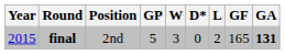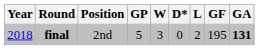 <table class="wikitable" style="text-align: center;">
 <tr>
 <th>Year</th>
 <th>Round</th>
 <th>Position</th>
 <th>GP</th>
 <th>W</th>
 <th>D*</th>
 <th>L</th>
 <th>GF</th>
 <th>GA</th>
 </tr>
 <tr style="background:silver;">
-<td> <a href='#'>2015</a></td>
+<td> <a href='#'>2018</a></td>
 <td><strong>final</strong></td>
 <td>2nd</td>
 <td>5</td>
 <td>3</td>
 <td>0</td>
 <td>2</td>
-<td>165</td>
+<td>195</td>
 <td><strong>131</strong></td>
 </tr>
 </table>
